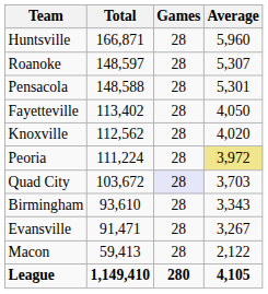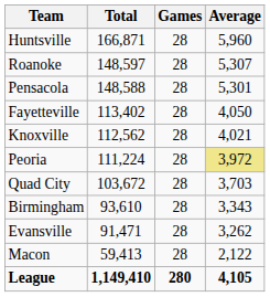 <table class="wikitable">
 <tr>
 <th>Team</th>
 <th>Total</th>
 <th>Games</th>
 <th>Average</th>
 </tr>
 <tr align=center>
 <td align=left>Huntsville</td>
 <td>166,871</td>
 <td>28</td>
 <td>5,960</td>
 </tr>
 <tr align=center>
 <td align=left>Roanoke</td>
 <td>148,597</td>
 <td>28</td>
 <td>5,307</td>
 </tr>
 <tr align=center>
 <td align=left>Pensacola</td>
 <td>148,588</td>
 <td>28</td>
 <td>5,301</td>
 </tr>
 <tr align=center>
 <td align=left>Fayetteville</td>
 <td>113,402</td>
 <td>28</td>
 <td>4,050</td>
 </tr>
 <tr align=center>
 <td align=left>Knoxville</td>
 <td>112,562</td>
 <td>28</td>
-<td>4,020</td>
+<td>4,021</td>
 </tr>
 <tr align=center>
 <td align=left>Peoria</td>
 <td>111,224</td>
 <td>28</td>
 <td style="background: khaki;">3,972</td>
 </tr>
 <tr align=center>
 <td align=left>Quad City</td>
 <td>103,672</td>
-<td style="background: lavender;">28</td>
+<td>28</td>
 <td>3,703</td>
 </tr>
 <tr align=center>
 <td align=left>Birmingham</td>
 <td>93,610</td>
 <td>28</td>
 <td>3,343</td>
 </tr>
 <tr align=center>
 <td align=left>Evansville</td>
 <td>91,471</td>
 <td>28</td>
-<td>3,267</td>
+<td>3,262</td>
 </tr>
 <tr align=center>
 <td align=left>Macon</td>
 <td>59,413</td>
 <td>28</td>
 <td>2,122</td>
 </tr>
 <tr align=center>
 <td align=left><strong>League</strong></td>
 <td><strong>1,149,410</strong></td>
 <td><strong>280</strong></td>
 <td><strong>4,105</strong></td>
 </tr>
 </table>
